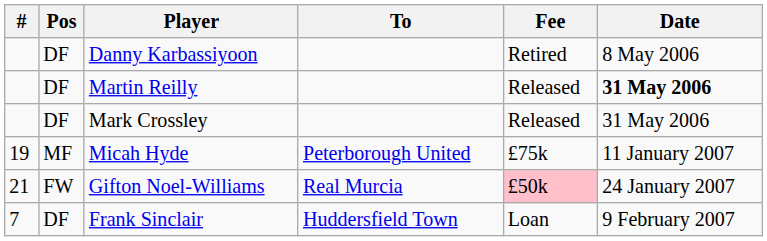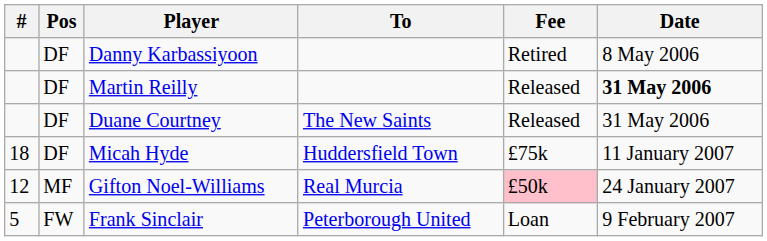 <table width=65% class="wikitable" style="text-align:center; font-size:95%; text-align:left">
 <tr>
 <th>#</th>
 <th>Pos</th>
 <th>Player</th>
 <th>To</th>
 <th>Fee</th>
 <th>Date</th>
 </tr>
 <tr --->
 <td></td>
 <td>DF</td>
 <td> <a href='#'>Danny Karbassiyoon</a></td>
 <td></td>
 <td>Retired</td>
 <td>8 May 2006</td>
 </tr>
 <tr --->
 <td></td>
 <td>DF</td>
 <td> <a href='#'>Martin Reilly</a></td>
 <td></td>
 <td>Released</td>
 <td><strong>31 May 2006</strong></td>
 </tr>
 <tr --->
 <td></td>
 <td>DF</td>
-<td> Mark Crossley</td>
-<td></td>
+<td> <a href='#'>Duane Courtney</a></td>
+<td><a href='#'>The New Saints</a></td>
 <td>Released</td>
 <td>31 May 2006</td>
 </tr>
 <tr --->
-<td>19</td>
-<td>MF</td>
+<td>18</td>
+<td>DF</td>
 <td> <a href='#'>Micah Hyde</a></td>
-<td><a href='#'>Peterborough United</a></td>
+<td><a href='#'>Huddersfield Town</a></td>
 <td>£75k</td>
 <td>11 January 2007</td>
 </tr>
 <tr --->
-<td>21</td>
-<td>FW</td>
+<td>12</td>
+<td>MF</td>
 <td> <a href='#'>Gifton Noel-Williams</a></td>
 <td><a href='#'>Real Murcia</a></td>
 <td style="background: pink;">£50k</td>
 <td>24 January 2007</td>
 </tr>
 <tr --->
-<td>7</td>
-<td>DF</td>
+<td>5</td>
+<td>FW</td>
 <td> <a href='#'>Frank Sinclair</a></td>
-<td><a href='#'>Huddersfield Town</a></td>
+<td><a href='#'>Peterborough United</a></td>
 <td>Loan</td>
 <td>9 February 2007</td>
 </tr>
 </table>
